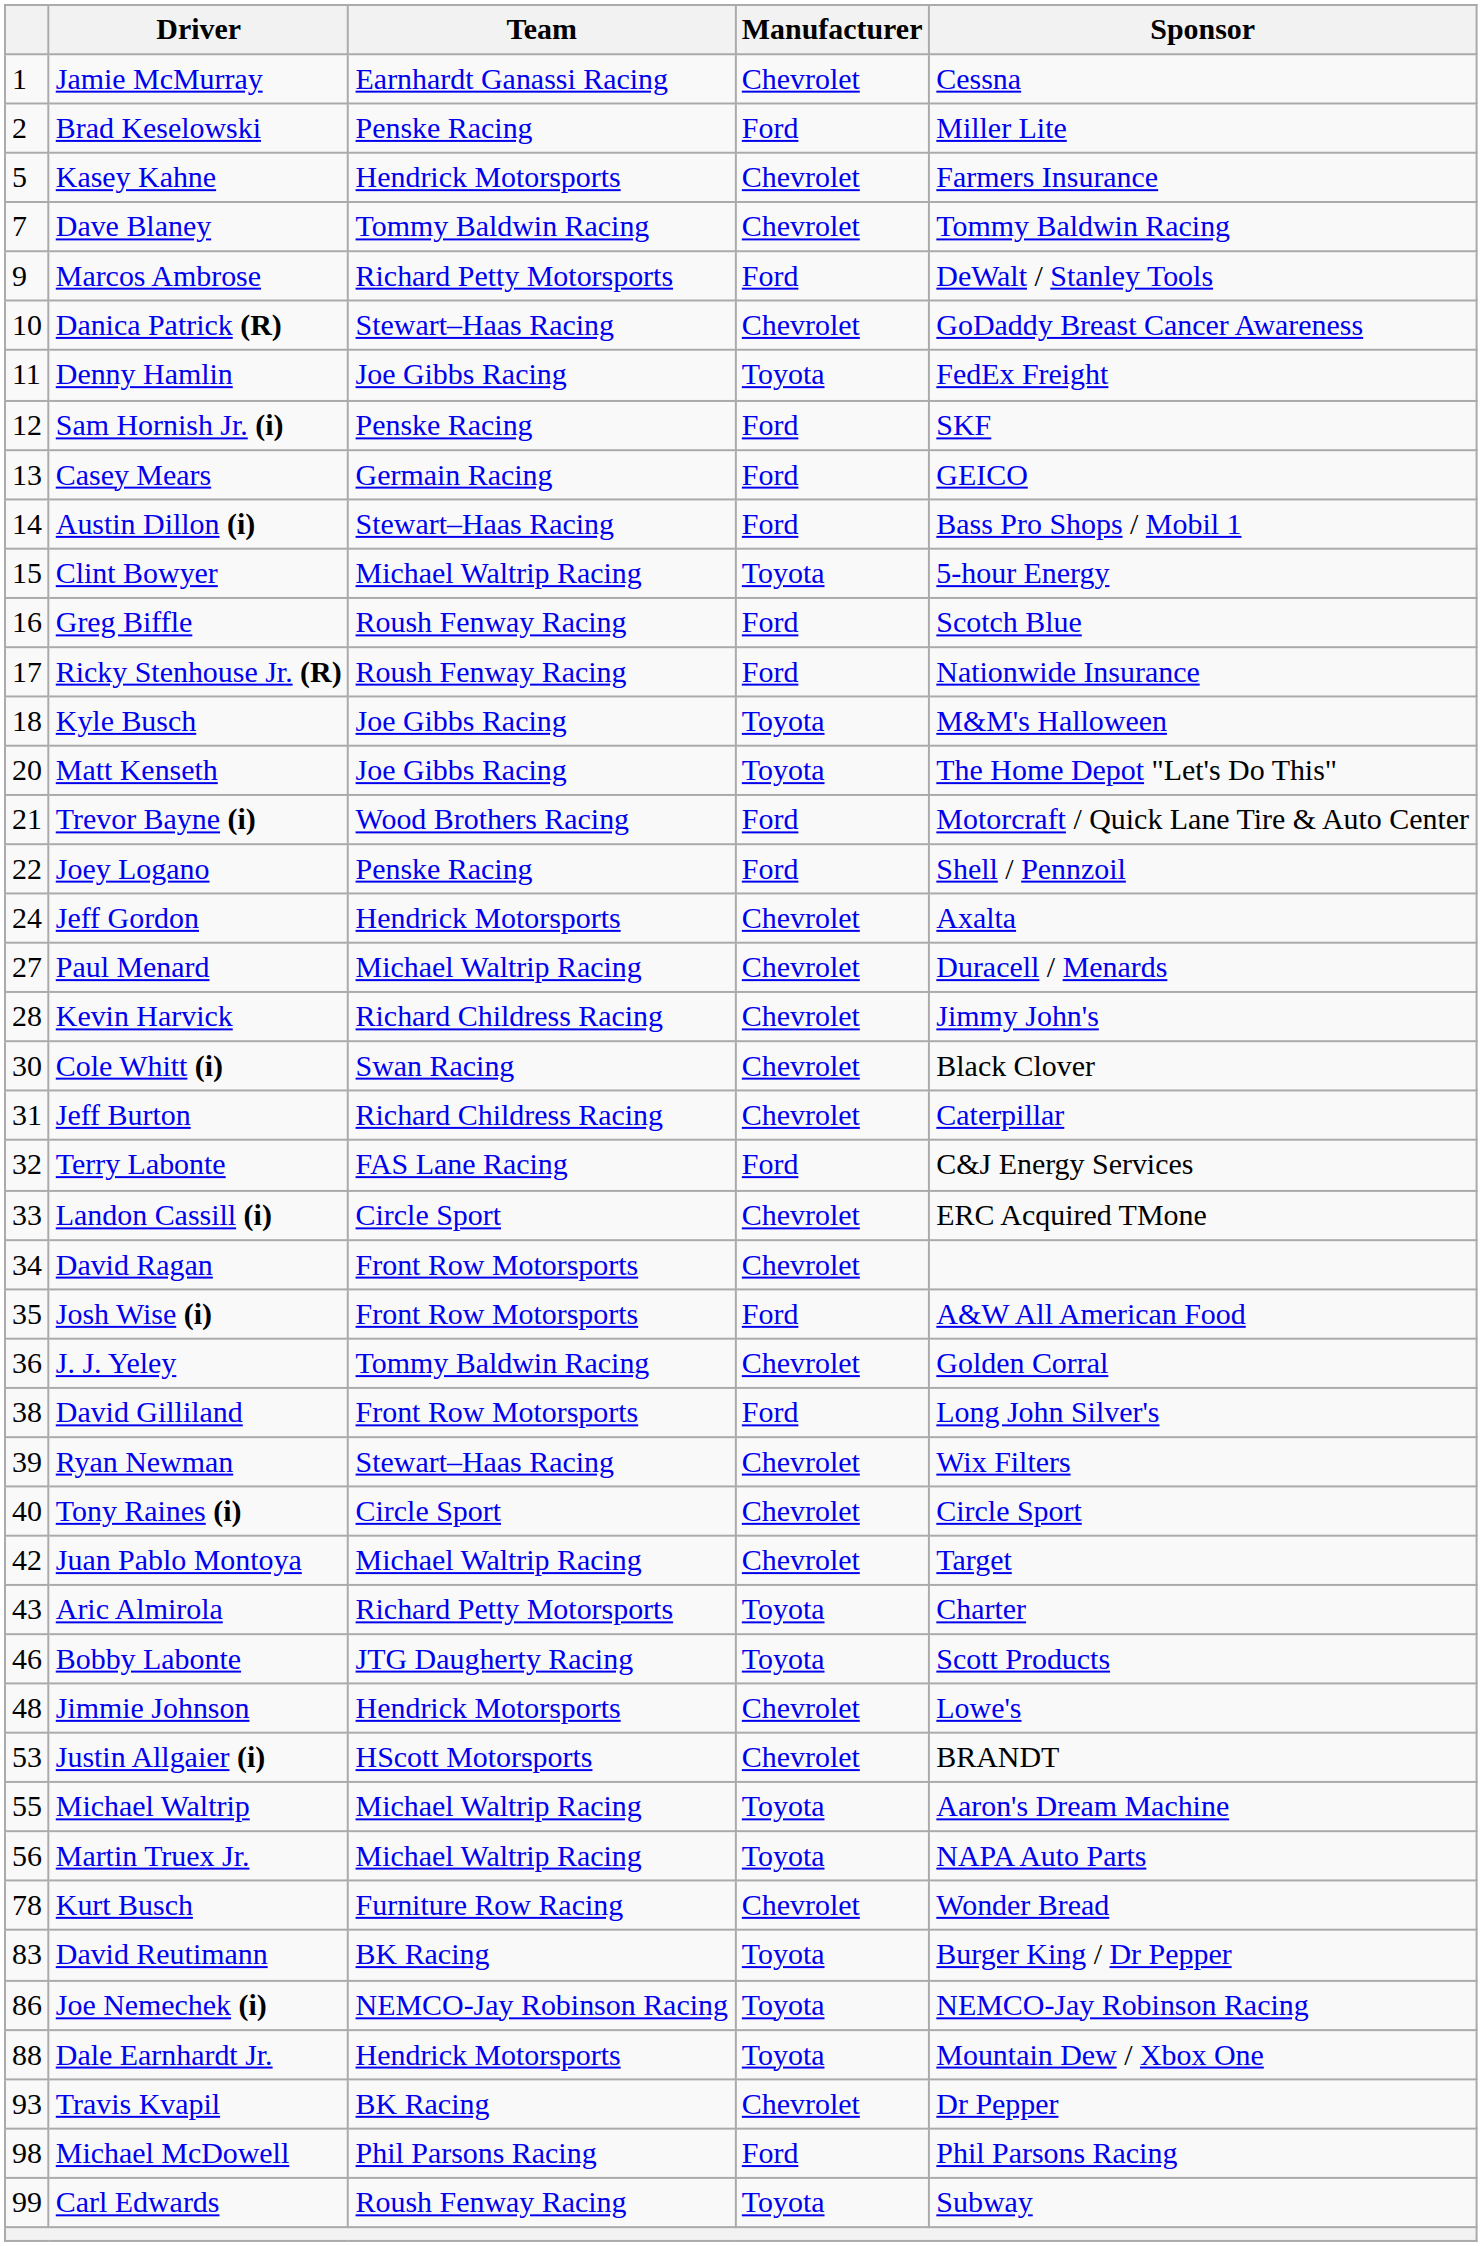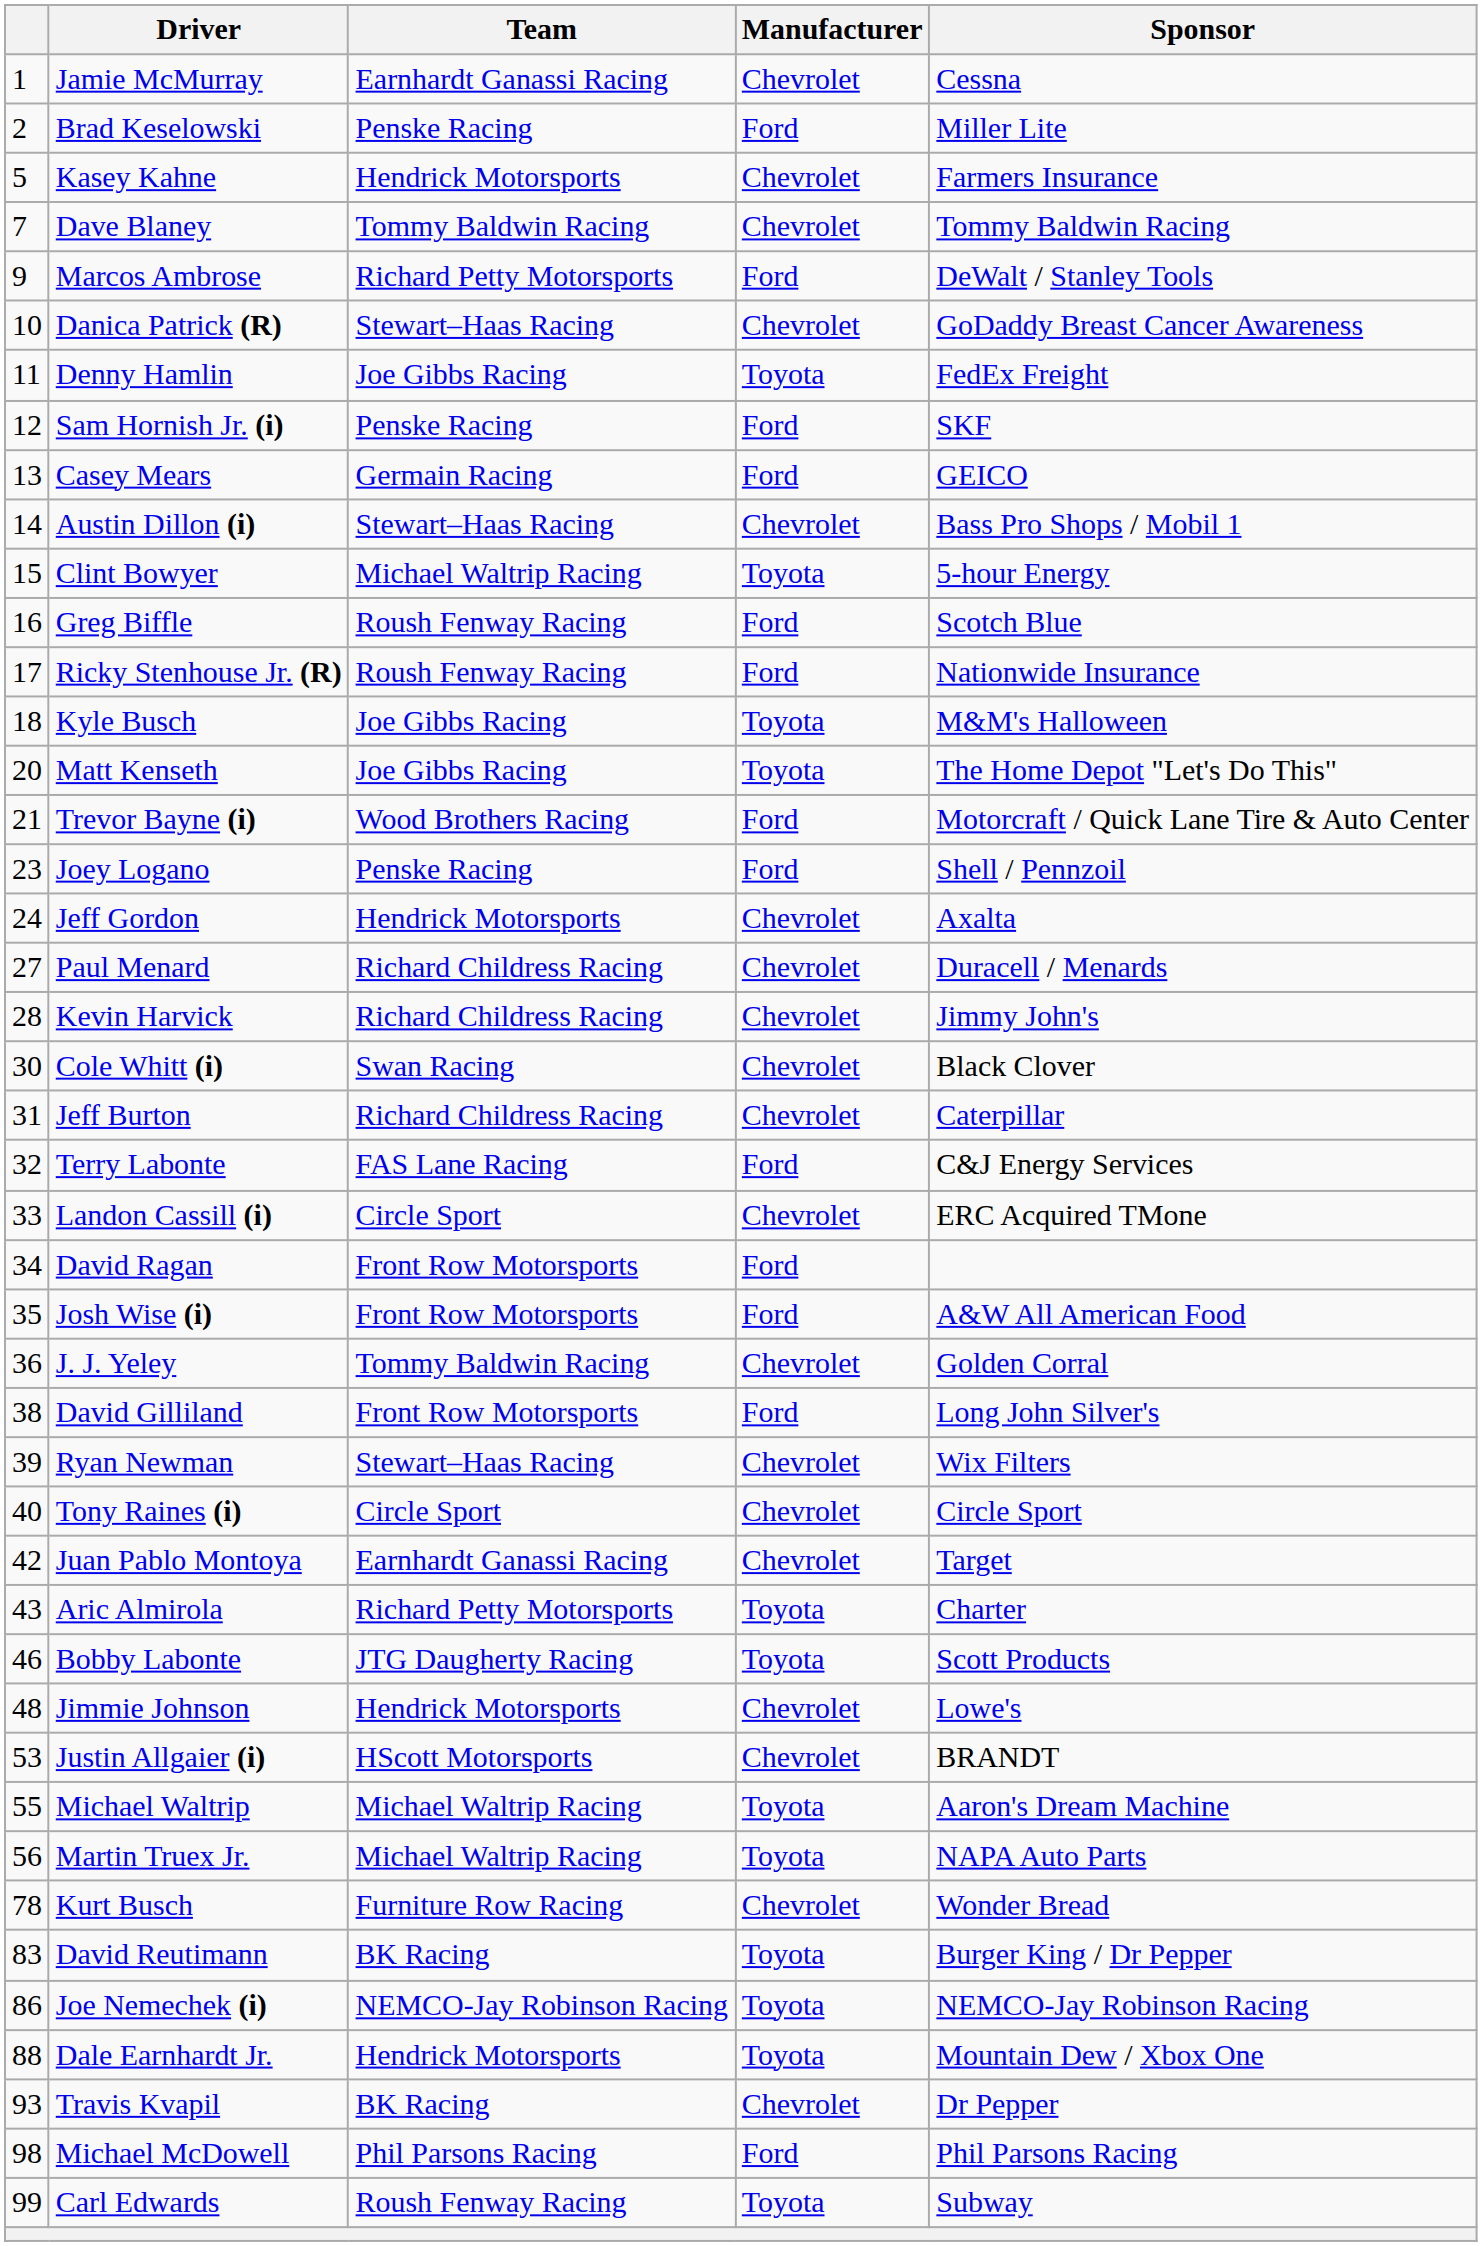 <table class="wikitable" style="font-size:95%">
 <tr>
 <th></th>
 <th>Driver</th>
 <th>Team</th>
 <th>Manufacturer</th>
 <th>Sponsor</th>
 </tr>
 <tr>
 <td>1</td>
 <td><a href='#'>Jamie McMurray</a></td>
 <td><a href='#'>Earnhardt Ganassi Racing</a></td>
 <td><a href='#'>Chevrolet</a></td>
 <td><a href='#'>Cessna</a></td>
 </tr>
 <tr>
 <td>2</td>
 <td><a href='#'>Brad Keselowski</a></td>
 <td><a href='#'>Penske Racing</a></td>
 <td><a href='#'>Ford</a></td>
 <td><a href='#'>Miller Lite</a></td>
 </tr>
 <tr>
 <td>5</td>
 <td><a href='#'>Kasey Kahne</a></td>
 <td><a href='#'>Hendrick Motorsports</a></td>
 <td><a href='#'>Chevrolet</a></td>
 <td><a href='#'>Farmers Insurance</a></td>
 </tr>
 <tr>
 <td>7</td>
 <td><a href='#'>Dave Blaney</a></td>
 <td><a href='#'>Tommy Baldwin Racing</a></td>
 <td><a href='#'>Chevrolet</a></td>
 <td><a href='#'>Tommy Baldwin Racing</a></td>
 </tr>
 <tr>
 <td>9</td>
 <td><a href='#'>Marcos Ambrose</a></td>
 <td><a href='#'>Richard Petty Motorsports</a></td>
 <td><a href='#'>Ford</a></td>
 <td><a href='#'>DeWalt</a> / <a href='#'>Stanley Tools</a></td>
 </tr>
 <tr>
 <td>10</td>
 <td><a href='#'>Danica Patrick</a> <strong>(R)</strong></td>
 <td><a href='#'>Stewart–Haas Racing</a></td>
 <td><a href='#'>Chevrolet</a></td>
 <td><a href='#'>GoDaddy Breast Cancer Awareness</a></td>
 </tr>
 <tr>
 <td>11</td>
 <td><a href='#'>Denny Hamlin</a></td>
 <td><a href='#'>Joe Gibbs Racing</a></td>
 <td><a href='#'>Toyota</a></td>
 <td><a href='#'>FedEx Freight</a></td>
 </tr>
 <tr>
 <td>12</td>
 <td><a href='#'>Sam Hornish Jr.</a> <strong>(i)</strong></td>
 <td><a href='#'>Penske Racing</a></td>
 <td><a href='#'>Ford</a></td>
 <td><a href='#'>SKF</a></td>
 </tr>
 <tr>
 <td>13</td>
 <td><a href='#'>Casey Mears</a></td>
 <td><a href='#'>Germain Racing</a></td>
 <td><a href='#'>Ford</a></td>
 <td><a href='#'>GEICO</a></td>
 </tr>
 <tr>
 <td>14</td>
 <td><a href='#'>Austin Dillon</a> <strong>(i)</strong></td>
 <td><a href='#'>Stewart–Haas Racing</a></td>
-<td><a href='#'>Ford</a></td>
+<td><a href='#'>Chevrolet</a></td>
 <td><a href='#'>Bass Pro Shops</a> / <a href='#'>Mobil 1</a></td>
 </tr>
 <tr>
 <td>15</td>
 <td><a href='#'>Clint Bowyer</a></td>
 <td><a href='#'>Michael Waltrip Racing</a></td>
 <td><a href='#'>Toyota</a></td>
 <td><a href='#'>5-hour Energy</a></td>
 </tr>
 <tr>
 <td>16</td>
 <td><a href='#'>Greg Biffle</a></td>
 <td><a href='#'>Roush Fenway Racing</a></td>
 <td><a href='#'>Ford</a></td>
 <td><a href='#'>Scotch Blue</a></td>
 </tr>
 <tr>
 <td>17</td>
 <td><a href='#'>Ricky Stenhouse Jr.</a> <strong>(R)</strong></td>
 <td><a href='#'>Roush Fenway Racing</a></td>
 <td><a href='#'>Ford</a></td>
 <td><a href='#'>Nationwide Insurance</a></td>
 </tr>
 <tr>
 <td>18</td>
 <td><a href='#'>Kyle Busch</a></td>
 <td><a href='#'>Joe Gibbs Racing</a></td>
 <td><a href='#'>Toyota</a></td>
 <td><a href='#'>M&M's Halloween</a></td>
 </tr>
 <tr>
 <td>20</td>
 <td><a href='#'>Matt Kenseth</a></td>
 <td><a href='#'>Joe Gibbs Racing</a></td>
 <td><a href='#'>Toyota</a></td>
 <td><a href='#'>The Home Depot</a> "Let's Do This"</td>
 </tr>
 <tr>
 <td>21</td>
 <td><a href='#'>Trevor Bayne</a> <strong>(i)</strong></td>
 <td><a href='#'>Wood Brothers Racing</a></td>
 <td><a href='#'>Ford</a></td>
 <td><a href='#'>Motorcraft</a> / Quick Lane Tire & Auto Center</td>
 </tr>
 <tr>
-<td>22</td>
+<td>23</td>
 <td><a href='#'>Joey Logano</a></td>
 <td><a href='#'>Penske Racing</a></td>
 <td><a href='#'>Ford</a></td>
 <td><a href='#'>Shell</a> / <a href='#'>Pennzoil</a></td>
 </tr>
 <tr>
 <td>24</td>
 <td><a href='#'>Jeff Gordon</a></td>
 <td><a href='#'>Hendrick Motorsports</a></td>
 <td><a href='#'>Chevrolet</a></td>
 <td><a href='#'>Axalta</a></td>
 </tr>
 <tr>
 <td>27</td>
 <td><a href='#'>Paul Menard</a></td>
-<td><a href='#'>Michael Waltrip Racing</a></td>
+<td><a href='#'>Richard Childress Racing</a></td>
 <td><a href='#'>Chevrolet</a></td>
 <td><a href='#'>Duracell</a> / <a href='#'>Menards</a></td>
 </tr>
 <tr>
 <td>28</td>
 <td><a href='#'>Kevin Harvick</a></td>
 <td><a href='#'>Richard Childress Racing</a></td>
 <td><a href='#'>Chevrolet</a></td>
 <td><a href='#'>Jimmy John's</a></td>
 </tr>
 <tr>
 <td>30</td>
 <td><a href='#'>Cole Whitt</a> <strong>(i)</strong></td>
 <td><a href='#'>Swan Racing</a></td>
 <td><a href='#'>Chevrolet</a></td>
 <td>Black Clover</td>
 </tr>
 <tr>
 <td>31</td>
 <td><a href='#'>Jeff Burton</a></td>
 <td><a href='#'>Richard Childress Racing</a></td>
 <td><a href='#'>Chevrolet</a></td>
 <td><a href='#'>Caterpillar</a></td>
 </tr>
 <tr>
 <td>32</td>
 <td><a href='#'>Terry Labonte</a></td>
 <td><a href='#'>FAS Lane Racing</a></td>
 <td><a href='#'>Ford</a></td>
 <td>C&J Energy Services</td>
 </tr>
 <tr>
 <td>33</td>
 <td><a href='#'>Landon Cassill</a> <strong>(i)</strong></td>
 <td><a href='#'>Circle Sport</a></td>
 <td><a href='#'>Chevrolet</a></td>
 <td>ERC Acquired TMone</td>
 </tr>
 <tr>
 <td>34</td>
 <td><a href='#'>David Ragan</a></td>
 <td><a href='#'>Front Row Motorsports</a></td>
-<td><a href='#'>Chevrolet</a></td>
+<td><a href='#'>Ford</a></td>
 <td></td>
 </tr>
 <tr>
 <td>35</td>
 <td><a href='#'>Josh Wise</a> <strong>(i)</strong></td>
 <td><a href='#'>Front Row Motorsports</a></td>
 <td><a href='#'>Ford</a></td>
 <td><a href='#'>A&W All American Food</a></td>
 </tr>
 <tr>
 <td>36</td>
 <td><a href='#'>J. J. Yeley</a></td>
 <td><a href='#'>Tommy Baldwin Racing</a></td>
 <td><a href='#'>Chevrolet</a></td>
 <td><a href='#'>Golden Corral</a></td>
 </tr>
 <tr>
 <td>38</td>
 <td><a href='#'>David Gilliland</a></td>
 <td><a href='#'>Front Row Motorsports</a></td>
 <td><a href='#'>Ford</a></td>
 <td><a href='#'>Long John Silver's</a></td>
 </tr>
 <tr>
 <td>39</td>
 <td><a href='#'>Ryan Newman</a></td>
 <td><a href='#'>Stewart–Haas Racing</a></td>
 <td><a href='#'>Chevrolet</a></td>
 <td><a href='#'>Wix Filters</a></td>
 </tr>
 <tr>
 <td>40</td>
 <td><a href='#'>Tony Raines</a> <strong>(i)</strong></td>
 <td><a href='#'>Circle Sport</a></td>
 <td><a href='#'>Chevrolet</a></td>
 <td><a href='#'>Circle Sport</a></td>
 </tr>
 <tr>
 <td>42</td>
 <td><a href='#'>Juan Pablo Montoya</a></td>
-<td><a href='#'>Michael Waltrip Racing</a></td>
+<td><a href='#'>Earnhardt Ganassi Racing</a></td>
 <td><a href='#'>Chevrolet</a></td>
 <td><a href='#'>Target</a></td>
 </tr>
 <tr>
 <td>43</td>
 <td><a href='#'>Aric Almirola</a></td>
 <td><a href='#'>Richard Petty Motorsports</a></td>
 <td><a href='#'>Toyota</a></td>
 <td><a href='#'>Charter</a></td>
 </tr>
 <tr>
 <td>46</td>
 <td><a href='#'>Bobby Labonte</a></td>
 <td><a href='#'>JTG Daugherty Racing</a></td>
 <td><a href='#'>Toyota</a></td>
 <td><a href='#'>Scott Products</a></td>
 </tr>
 <tr>
 <td>48</td>
 <td><a href='#'>Jimmie Johnson</a></td>
 <td><a href='#'>Hendrick Motorsports</a></td>
 <td><a href='#'>Chevrolet</a></td>
 <td><a href='#'>Lowe's</a></td>
 </tr>
 <tr>
 <td>53</td>
 <td><a href='#'>Justin Allgaier</a> <strong>(i)</strong></td>
 <td><a href='#'>HScott Motorsports</a></td>
 <td><a href='#'>Chevrolet</a></td>
 <td>BRANDT</td>
 </tr>
 <tr>
 <td>55</td>
 <td><a href='#'>Michael Waltrip</a></td>
 <td><a href='#'>Michael Waltrip Racing</a></td>
 <td><a href='#'>Toyota</a></td>
 <td><a href='#'>Aaron's Dream Machine</a></td>
 </tr>
 <tr>
 <td>56</td>
 <td><a href='#'>Martin Truex Jr.</a></td>
 <td><a href='#'>Michael Waltrip Racing</a></td>
 <td><a href='#'>Toyota</a></td>
 <td><a href='#'>NAPA Auto Parts</a></td>
 </tr>
 <tr>
 <td>78</td>
 <td><a href='#'>Kurt Busch</a></td>
 <td><a href='#'>Furniture Row Racing</a></td>
 <td><a href='#'>Chevrolet</a></td>
 <td><a href='#'>Wonder Bread</a></td>
 </tr>
 <tr>
 <td>83</td>
 <td><a href='#'>David Reutimann</a></td>
 <td><a href='#'>BK Racing</a></td>
 <td><a href='#'>Toyota</a></td>
 <td><a href='#'>Burger King</a> / <a href='#'>Dr Pepper</a></td>
 </tr>
 <tr>
 <td>86</td>
 <td><a href='#'>Joe Nemechek</a> <strong>(i)</strong></td>
 <td><a href='#'>NEMCO-Jay Robinson Racing</a></td>
 <td><a href='#'>Toyota</a></td>
 <td><a href='#'>NEMCO-Jay Robinson Racing</a></td>
 </tr>
 <tr>
 <td>88</td>
 <td><a href='#'>Dale Earnhardt Jr.</a></td>
 <td><a href='#'>Hendrick Motorsports</a></td>
 <td><a href='#'>Toyota</a></td>
 <td><a href='#'>Mountain Dew</a> / <a href='#'>Xbox One</a></td>
 </tr>
 <tr>
 <td>93</td>
 <td><a href='#'>Travis Kvapil</a></td>
 <td><a href='#'>BK Racing</a></td>
 <td><a href='#'>Chevrolet</a></td>
 <td><a href='#'>Dr Pepper</a></td>
 </tr>
 <tr>
 <td>98</td>
 <td><a href='#'>Michael McDowell</a></td>
 <td><a href='#'>Phil Parsons Racing</a></td>
 <td><a href='#'>Ford</a></td>
 <td><a href='#'>Phil Parsons Racing</a></td>
 </tr>
 <tr>
 <td>99</td>
 <td><a href='#'>Carl Edwards</a></td>
 <td><a href='#'>Roush Fenway Racing</a></td>
 <td><a href='#'>Toyota</a></td>
 <td><a href='#'>Subway</a></td>
 </tr>
 <tr>
 <th colspan="5"></th>
 </tr>
 </table>
